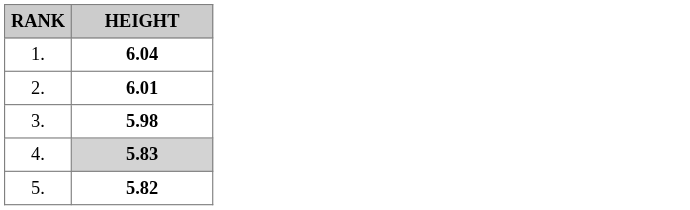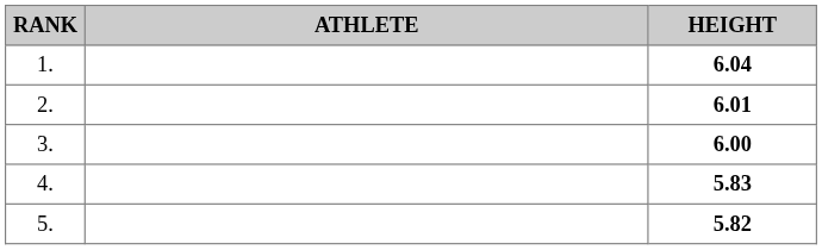 <table border="1" cellspacing="2" cellpadding="5" style="border-collapse: collapse; font-size: 100%;">
 <tr bgcolor="cccccc">
 <th>RANK</th>
+<th align="center" style="width: 25em">ATHLETE</th>
 <th align="center" style="width: 7em">HEIGHT</th>
 </tr>
 <tr>
 <td align="center">1.</td>
+<td></td>
 <td align="center"><strong>6.04</strong></td>
 </tr>
 <tr>
 <td align="center">2.</td>
+<td></td>
 <td align="center"><strong>6.01</strong></td>
 </tr>
 <tr>
 <td align="center">3.</td>
-<td align="center"><strong>5.98</strong></td>
+<td></td>
+<td align="center"><strong>6.00</strong></td>
 </tr>
 <tr>
 <td align="center">4.</td>
-<td align="center" style="background: lightgrey;"><strong>5.83</strong></td>
+<td></td>
+<td align="center"><strong>5.83</strong></td>
 </tr>
 <tr>
 <td align="center">5.</td>
+<td></td>
 <td align="center"><strong>5.82</strong></td>
 </tr>
 </table>
